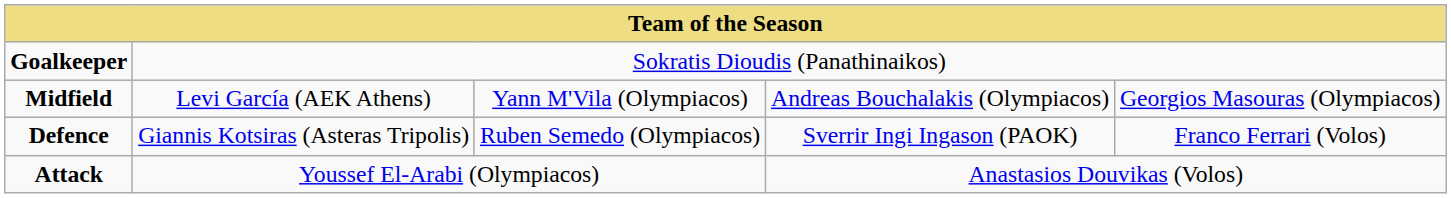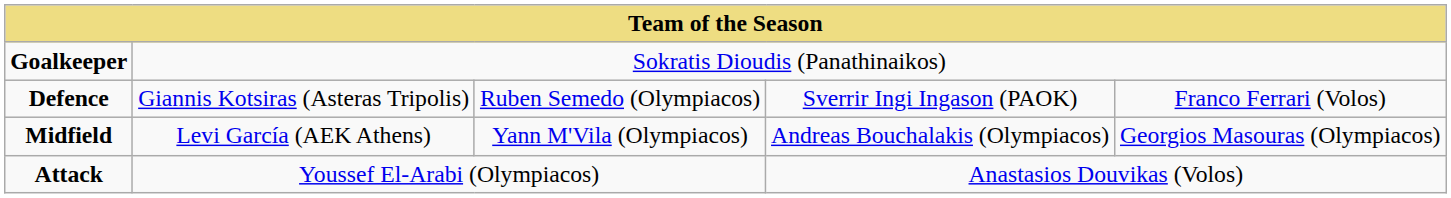 <table class="wikitable" style="text-align:center">
 <tr>
 <th colspan="5" style="background-color: #eedd82">Team of the Season</th>
 </tr>
 <tr>
 <td><strong>Goalkeeper</strong></td>
 <td colspan="4"> <a href='#'>Sokratis Dioudis</a> (Panathinaikos)</td>
 </tr>
 <tr>
+<td><strong>Defence</strong></td>
+<td> <a href='#'>Giannis Kotsiras</a> (Asteras Tripolis)</td>
+<td> <a href='#'>Ruben Semedo</a> (Olympiacos)</td>
+<td> <a href='#'>Sverrir Ingi Ingason</a> (PAOK)</td>
+<td> <a href='#'>Franco Ferrari</a> (Volos)</td>
+</tr>
+<tr>
 <td><strong>Midfield</strong></td>
 <td> <a href='#'>Levi García</a> (AEK Athens)</td>
 <td> <a href='#'>Yann M'Vila</a> (Olympiacos)</td>
 <td> <a href='#'>Andreas Bouchalakis</a> (Olympiacos)</td>
 <td> <a href='#'>Georgios Masouras</a> (Olympiacos)</td>
 </tr>
 <tr>
-<td><strong>Defence</strong></td>
-<td> <a href='#'>Giannis Kotsiras</a> (Asteras Tripolis)</td>
-<td> <a href='#'>Ruben Semedo</a> (Olympiacos)</td>
-<td> <a href='#'>Sverrir Ingi Ingason</a> (PAOK)</td>
-<td> <a href='#'>Franco Ferrari</a> (Volos)</td>
-</tr>
-<tr>
 <td><strong>Attack</strong></td>
 <td colspan="2"> <a href='#'>Youssef El-Arabi</a> (Olympiacos)</td>
 <td colspan="2"> <a href='#'>Anastasios Douvikas</a> (Volos)</td>
 </tr>
 </table>
